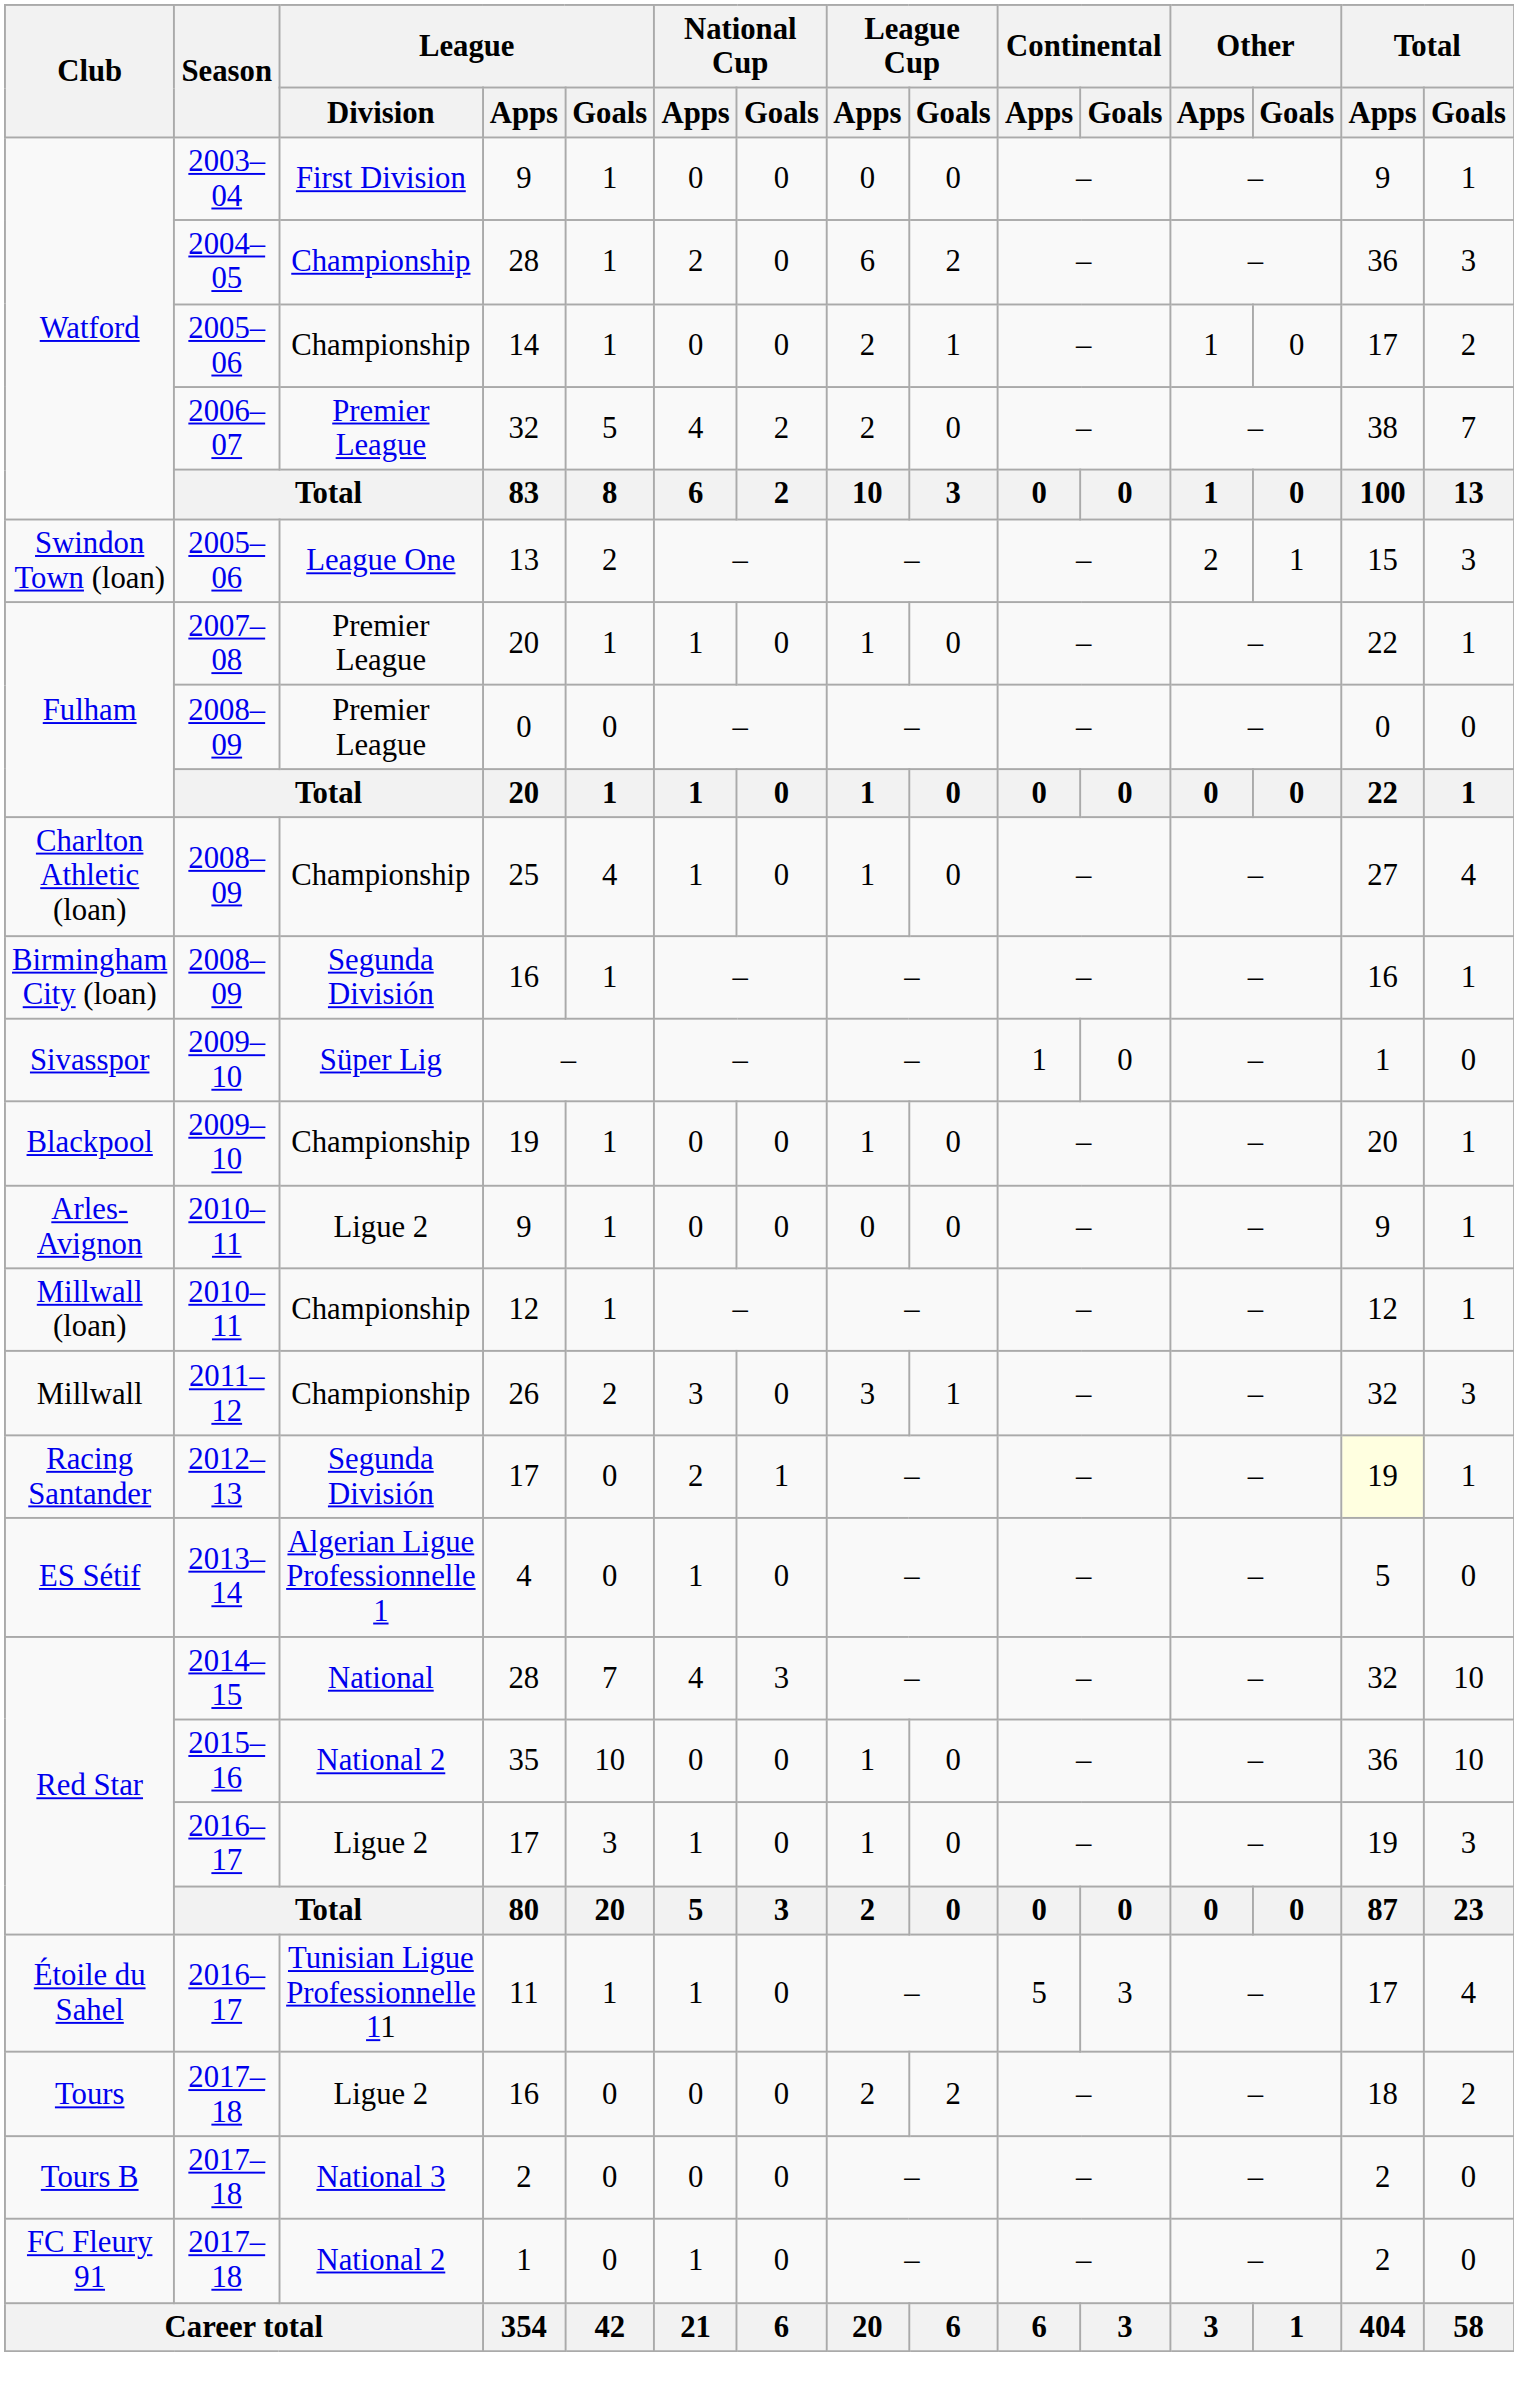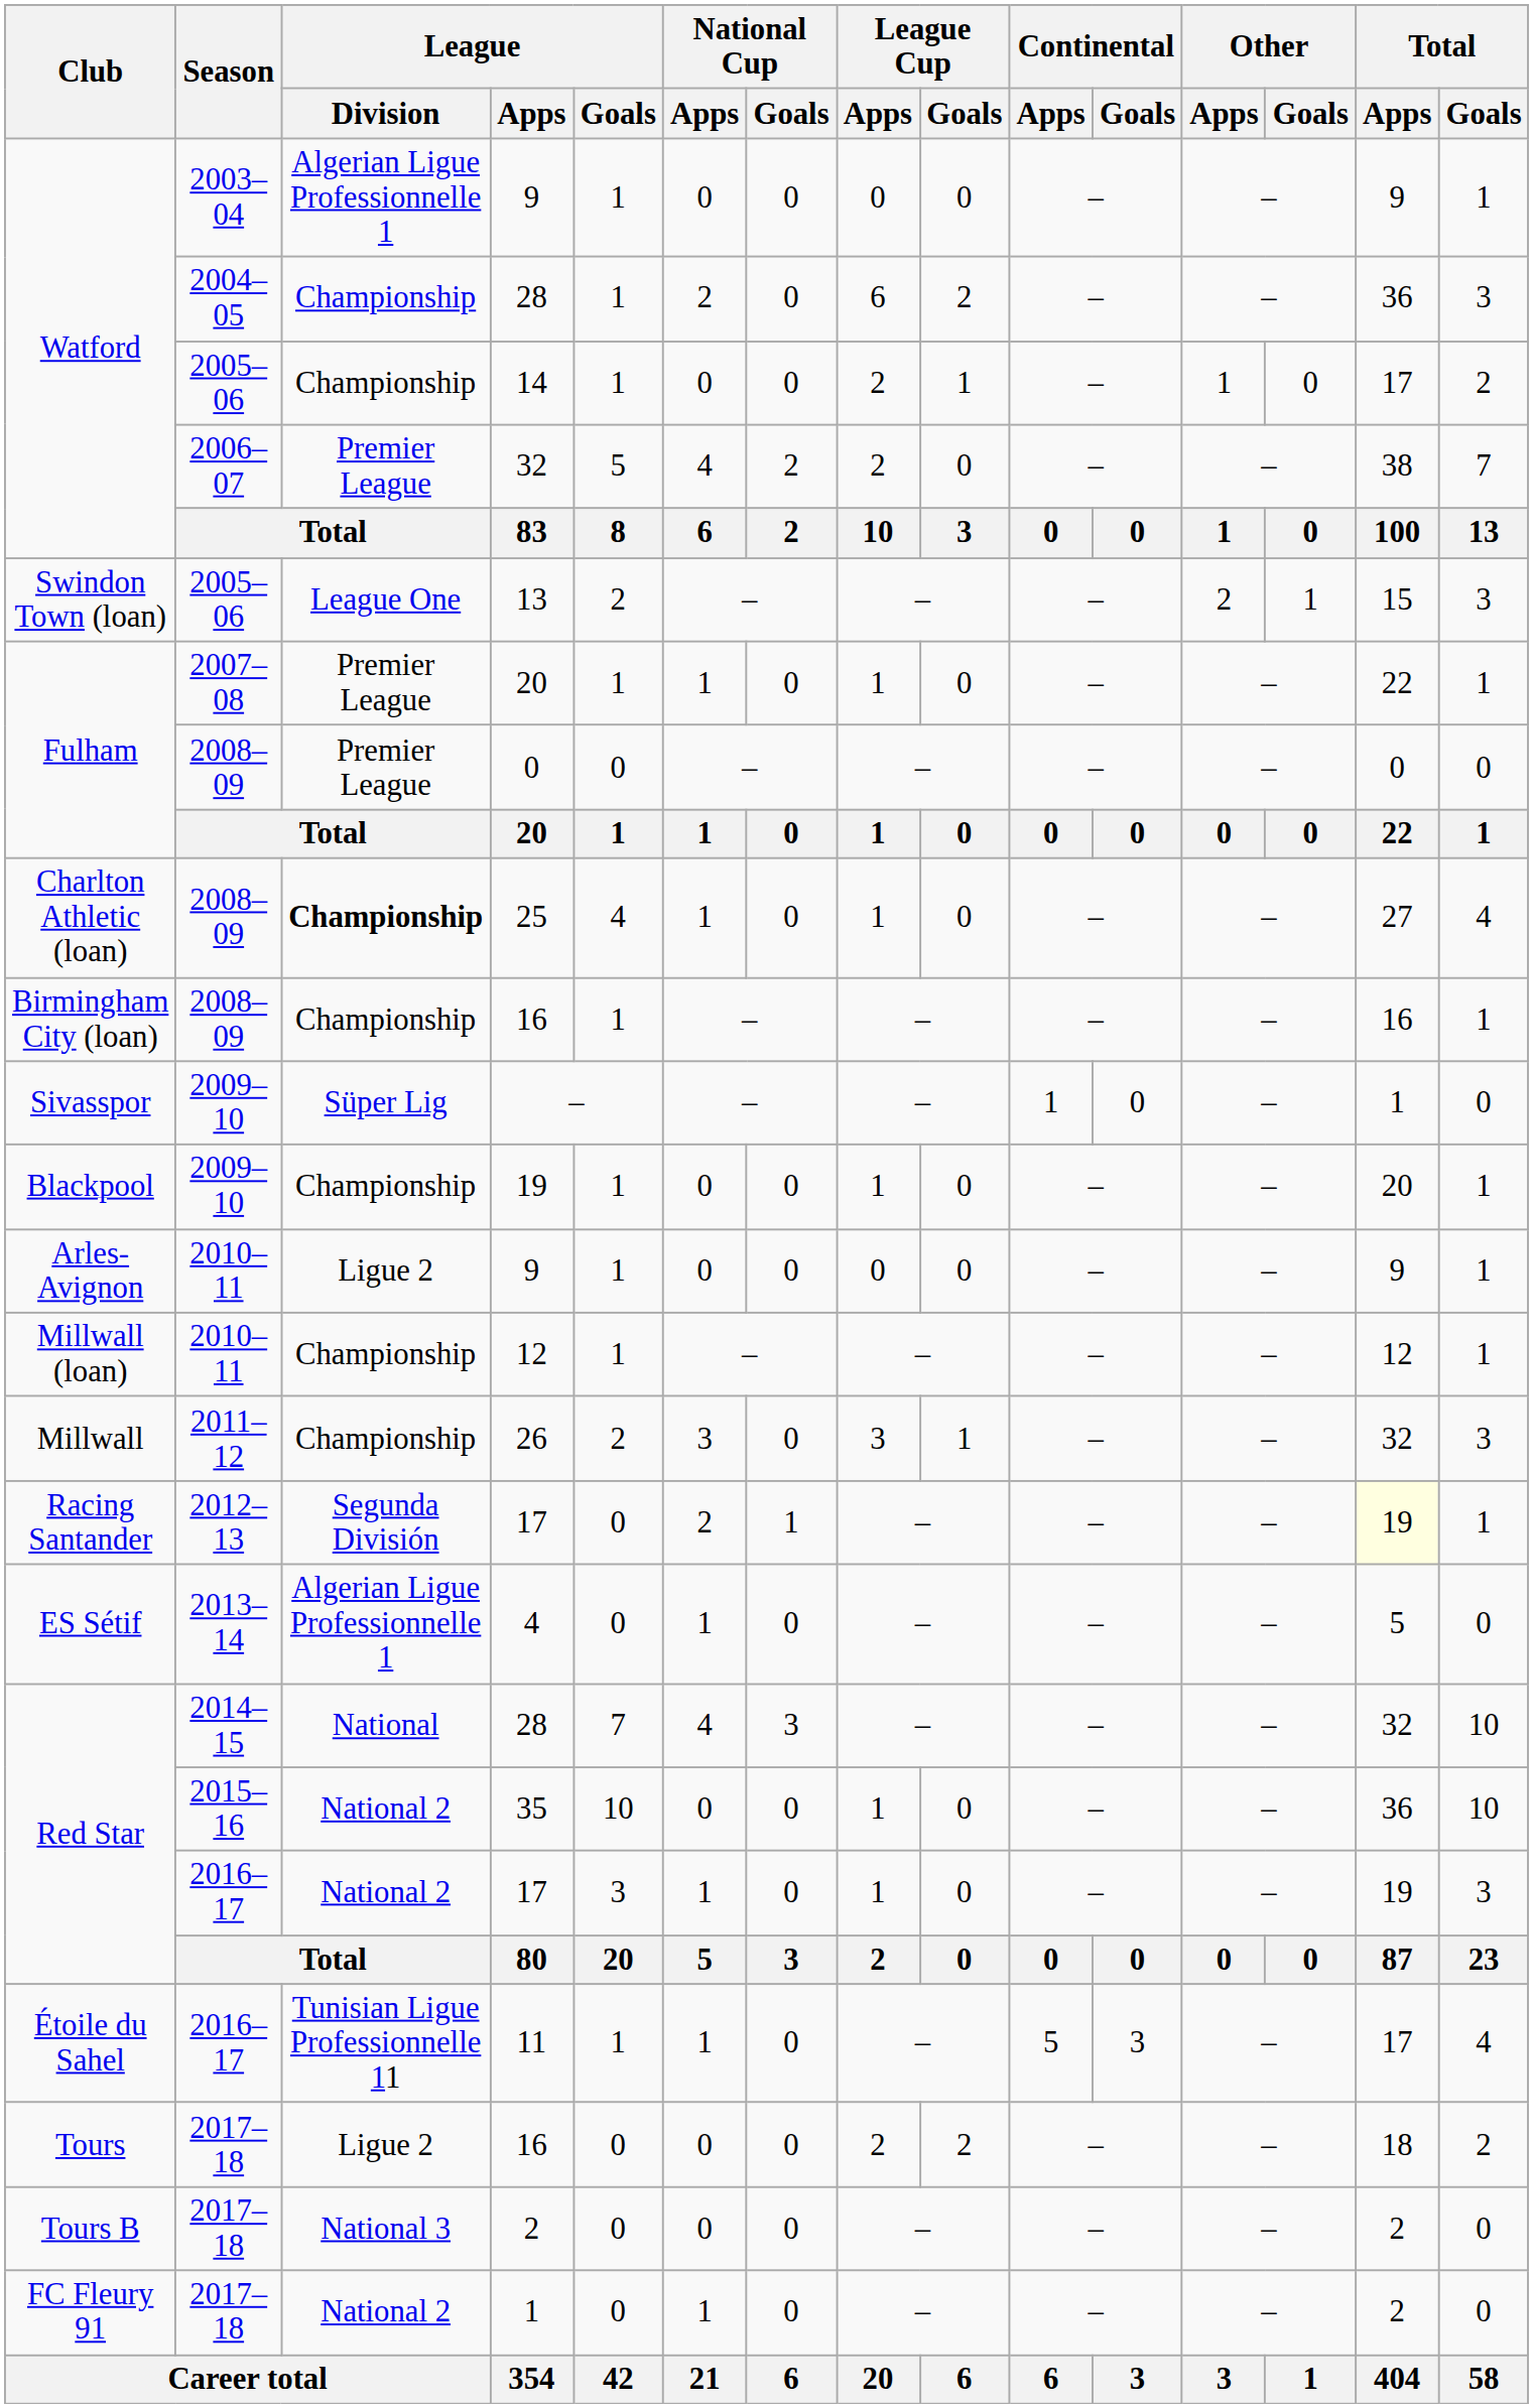 <table class="wikitable" style="text-align: center;">
 <tr>
 <th rowspan="2">Club</th>
 <th rowspan="2">Season</th>
 <th colspan="3">League</th>
 <th colspan="2">National Cup</th>
 <th colspan="2">League Cup</th>
 <th colspan="2">Continental</th>
 <th colspan="2">Other</th>
 <th colspan="2">Total</th>
 </tr>
 <tr>
 <th>Division</th>
 <th>Apps</th>
 <th>Goals</th>
 <th>Apps</th>
 <th>Goals</th>
 <th>Apps</th>
 <th>Goals</th>
 <th>Apps</th>
 <th>Goals</th>
 <th>Apps</th>
 <th>Goals</th>
 <th>Apps</th>
 <th>Goals</th>
 </tr>
 <tr>
 <td rowspan="5"><a href='#'>Watford</a></td>
 <td><a href='#'>2003–04</a></td>
-<td><a href='#'>First Division</a></td>
+<td><a href='#'>Algerian Ligue Professionnelle 1</a></td>
 <td>9</td>
 <td>1</td>
 <td>0</td>
 <td>0</td>
 <td>0</td>
 <td>0</td>
 <td colspan="2">–</td>
 <td colspan="2">–</td>
 <td>9</td>
 <td>1</td>
 </tr>
 <tr>
 <td><a href='#'>2004–05</a></td>
 <td><a href='#'>Championship</a></td>
 <td>28</td>
 <td>1</td>
 <td>2</td>
 <td>0</td>
 <td>6</td>
 <td>2</td>
 <td colspan="2">–</td>
 <td colspan="2">–</td>
 <td>36</td>
 <td>3</td>
 </tr>
 <tr>
 <td><a href='#'>2005–06</a></td>
 <td>Championship</td>
 <td>14</td>
 <td>1</td>
 <td>0</td>
 <td>0</td>
 <td>2</td>
 <td>1</td>
 <td colspan="2">–</td>
 <td>1</td>
 <td>0</td>
 <td>17</td>
 <td>2</td>
 </tr>
 <tr>
 <td><a href='#'>2006–07</a></td>
 <td><a href='#'>Premier League</a></td>
 <td>32</td>
 <td>5</td>
 <td>4</td>
 <td>2</td>
 <td>2</td>
 <td>0</td>
 <td colspan="2">–</td>
 <td colspan="2">–</td>
 <td>38</td>
 <td>7</td>
 </tr>
 <tr>
 <th colspan="2">Total</th>
 <th>83</th>
 <th>8</th>
 <th>6</th>
 <th>2</th>
 <th>10</th>
 <th>3</th>
 <th>0</th>
 <th>0</th>
 <th>1</th>
 <th>0</th>
 <th>100</th>
 <th>13</th>
 </tr>
 <tr>
 <td><a href='#'>Swindon Town</a> (loan)</td>
 <td><a href='#'>2005–06</a></td>
 <td><a href='#'>League One</a></td>
 <td>13</td>
 <td>2</td>
 <td colspan="2">–</td>
 <td colspan="2">–</td>
 <td colspan="2">–</td>
 <td>2</td>
 <td>1</td>
 <td>15</td>
 <td>3</td>
 </tr>
 <tr>
 <td rowspan="3"><a href='#'>Fulham</a></td>
 <td><a href='#'>2007–08</a></td>
 <td>Premier League</td>
 <td>20</td>
 <td>1</td>
 <td>1</td>
 <td>0</td>
 <td>1</td>
 <td>0</td>
 <td colspan="2">–</td>
 <td colspan="2">–</td>
 <td>22</td>
 <td>1</td>
 </tr>
 <tr>
 <td><a href='#'>2008–09</a></td>
 <td>Premier League</td>
 <td>0</td>
 <td>0</td>
 <td colspan="2">–</td>
 <td colspan="2">–</td>
 <td colspan="2">–</td>
 <td colspan="2">–</td>
 <td>0</td>
 <td>0</td>
 </tr>
 <tr>
 <th colspan="2">Total</th>
 <th>20</th>
 <th>1</th>
 <th>1</th>
 <th>0</th>
 <th>1</th>
 <th>0</th>
 <th>0</th>
 <th>0</th>
 <th>0</th>
 <th>0</th>
 <th>22</th>
 <th>1</th>
 </tr>
 <tr>
 <td><a href='#'>Charlton Athletic</a> (loan)</td>
 <td><a href='#'>2008–09</a></td>
-<td>Championship</td>
+<td><strong>Championship</strong></td>
 <td>25</td>
 <td>4</td>
 <td>1</td>
 <td>0</td>
 <td>1</td>
 <td>0</td>
 <td colspan="2">–</td>
 <td colspan="2">–</td>
 <td>27</td>
 <td>4</td>
 </tr>
 <tr>
 <td><a href='#'>Birmingham City</a> (loan)</td>
 <td><a href='#'>2008–09</a></td>
-<td><a href='#'>Segunda División</a></td>
+<td>Championship</td>
 <td>16</td>
 <td>1</td>
 <td colspan="2">–</td>
 <td colspan="2">–</td>
 <td colspan="2">–</td>
 <td colspan="2">–</td>
 <td>16</td>
 <td>1</td>
 </tr>
 <tr>
 <td><a href='#'>Sivasspor</a></td>
 <td><a href='#'>2009–10</a></td>
 <td><a href='#'>Süper Lig</a></td>
 <td colspan="2">–</td>
 <td colspan="2">–</td>
 <td colspan="2">–</td>
 <td>1</td>
 <td>0</td>
 <td colspan="2">–</td>
 <td>1</td>
 <td>0</td>
 </tr>
 <tr>
 <td><a href='#'>Blackpool</a></td>
 <td><a href='#'>2009–10</a></td>
 <td>Championship</td>
 <td>19</td>
 <td>1</td>
 <td>0</td>
 <td>0</td>
 <td>1</td>
 <td>0</td>
 <td colspan="2">–</td>
 <td colspan="2">–</td>
 <td>20</td>
 <td>1</td>
 </tr>
 <tr>
 <td><a href='#'>Arles-Avignon</a></td>
 <td><a href='#'>2010–11</a></td>
 <td>Ligue 2</td>
 <td>9</td>
 <td>1</td>
 <td>0</td>
 <td>0</td>
 <td>0</td>
 <td>0</td>
 <td colspan="2">–</td>
 <td colspan="2">–</td>
 <td>9</td>
 <td>1</td>
 </tr>
 <tr>
 <td><a href='#'>Millwall</a> (loan)</td>
 <td><a href='#'>2010–11</a></td>
 <td>Championship</td>
 <td>12</td>
 <td>1</td>
 <td colspan="2">–</td>
 <td colspan="2">–</td>
 <td colspan="2">–</td>
 <td colspan="2">–</td>
 <td>12</td>
 <td>1</td>
 </tr>
 <tr>
 <td>Millwall</td>
 <td><a href='#'>2011–12</a></td>
 <td>Championship</td>
 <td>26</td>
 <td>2</td>
 <td>3</td>
 <td>0</td>
 <td>3</td>
 <td>1</td>
 <td colspan="2">–</td>
 <td colspan="2">–</td>
 <td>32</td>
 <td>3</td>
 </tr>
 <tr>
 <td><a href='#'>Racing Santander</a></td>
 <td><a href='#'>2012–13</a></td>
 <td><a href='#'>Segunda División</a></td>
 <td>17</td>
 <td>0</td>
 <td>2</td>
 <td>1</td>
 <td colspan="2">–</td>
 <td colspan="2">–</td>
 <td colspan="2">–</td>
 <td style="background: lightyellow;">19</td>
 <td>1</td>
 </tr>
 <tr>
 <td><a href='#'>ES Sétif</a></td>
 <td><a href='#'>2013–14</a></td>
 <td><a href='#'>Algerian Ligue Professionnelle 1</a></td>
 <td>4</td>
 <td>0</td>
 <td>1</td>
 <td>0</td>
 <td colspan="2">–</td>
 <td colspan="2">–</td>
 <td colspan="2">–</td>
 <td>5</td>
 <td>0</td>
 </tr>
 <tr>
 <td rowspan="4"><a href='#'>Red Star</a></td>
 <td><a href='#'>2014–15</a></td>
 <td><a href='#'>National</a></td>
 <td>28</td>
 <td>7</td>
 <td>4</td>
 <td>3</td>
 <td colspan="2">–</td>
 <td colspan="2">–</td>
 <td colspan="2">–</td>
 <td>32</td>
 <td>10<br></td>
 </tr>
 <tr>
 <td><a href='#'>2015–16</a></td>
 <td><a href='#'>National 2</a></td>
 <td>35</td>
 <td>10</td>
 <td>0</td>
 <td>0</td>
 <td>1</td>
 <td>0</td>
 <td colspan="2">–</td>
 <td colspan="2">–</td>
 <td>36</td>
 <td>10<br></td>
 </tr>
 <tr>
 <td><a href='#'>2016–17</a></td>
-<td>Ligue 2</td>
+<td><a href='#'>National 2</a></td>
 <td>17</td>
 <td>3</td>
 <td>1</td>
 <td>0</td>
 <td>1</td>
 <td>0</td>
 <td colspan="2">–</td>
 <td colspan="2">–</td>
 <td>19</td>
 <td>3</td>
 </tr>
 <tr>
 <th colspan="2">Total</th>
 <th>80</th>
 <th>20</th>
 <th>5</th>
 <th>3</th>
 <th>2</th>
 <th>0</th>
 <th>0</th>
 <th>0</th>
 <th>0</th>
 <th>0</th>
 <th>87</th>
 <th>23</th>
 </tr>
 <tr>
 <td><a href='#'>Étoile du Sahel</a></td>
 <td><a href='#'>2016–17</a></td>
 <td><a href='#'>Tunisian Ligue Professionnelle 1</a>1</td>
 <td>11</td>
 <td>1</td>
 <td>1</td>
 <td>0</td>
 <td colspan="2">–</td>
 <td>5</td>
 <td>3</td>
 <td colspan="2">–</td>
 <td>17</td>
 <td>4</td>
 </tr>
 <tr>
 <td><a href='#'>Tours</a></td>
 <td><a href='#'>2017–18</a></td>
 <td>Ligue 2</td>
 <td>16</td>
 <td>0</td>
 <td>0</td>
 <td>0</td>
 <td>2</td>
 <td>2</td>
 <td colspan="2">–</td>
 <td colspan="2">–</td>
 <td>18</td>
 <td>2</td>
 </tr>
 <tr>
 <td><a href='#'>Tours B</a></td>
 <td><a href='#'>2017–18</a></td>
 <td><a href='#'>National 3</a></td>
 <td>2</td>
 <td>0</td>
 <td>0</td>
 <td>0</td>
 <td colspan="2">–</td>
 <td colspan="2">–</td>
 <td colspan="2">–</td>
 <td>2</td>
 <td>0</td>
 </tr>
 <tr>
 <td><a href='#'>FC Fleury 91</a></td>
 <td><a href='#'>2017–18</a></td>
 <td><a href='#'>National 2</a></td>
 <td>1</td>
 <td>0</td>
 <td>1</td>
 <td>0</td>
 <td colspan="2">–</td>
 <td colspan="2">–</td>
 <td colspan="2">–</td>
 <td>2</td>
 <td>0</td>
 </tr>
 <tr>
 <th colspan="3">Career total</th>
 <th>354</th>
 <th>42</th>
 <th>21</th>
 <th>6</th>
 <th>20</th>
 <th>6</th>
 <th>6</th>
 <th>3</th>
 <th>3</th>
 <th>1</th>
 <th>404</th>
 <th>58</th>
 </tr>
 </table>
